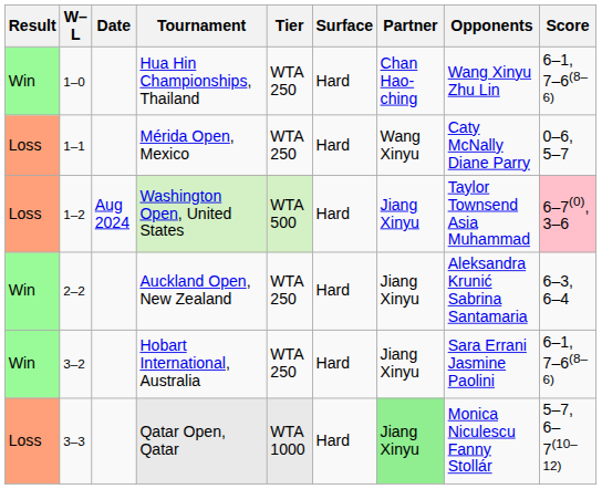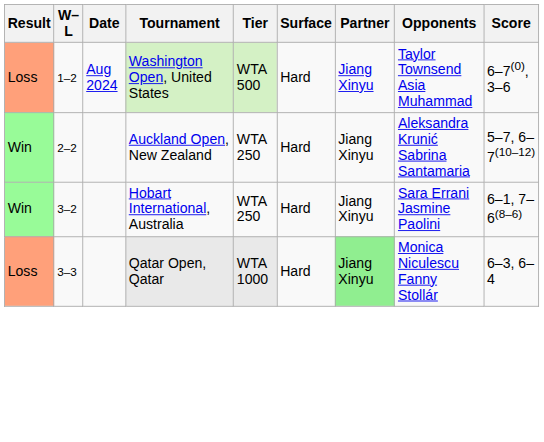 <table class="sortable wikitable">
 <tr>
 <th>Result</th>
 <th class="unsortable">W–L</th>
 <th>Date</th>
 <th>Tournament</th>
 <th>Tier</th>
 <th>Surface</th>
 <th>Partner</th>
 <th>Opponents</th>
 <th class="unsortable">Score</th>
 </tr>
 <tr>
-<td bgcolor=98FB98>Win</td>
-<td><small>1–0</small></td>
-<td><a href='#'></a></td>
-<td><a href='#'>Hua Hin Championships</a>,<br>Thailand</td>
-<td>WTA 250</td>
-<td>Hard</td>
-<td> <a href='#'>Chan Hao-ching</a></td>
-<td> <a href='#'>Wang Xinyu</a> <br>  <a href='#'>Zhu Lin</a></td>
-<td>6–1, 7–6<sup>(8–6)</sup></td>
-</tr>
-<tr>
-<td bgcolor=FFA07A>Loss</td>
-<td><small>1–1</small></td>
-<td><a href='#'></a></td>
-<td><a href='#'>Mérida Open</a>, Mexico</td>
-<td>WTA 250</td>
-<td>Hard</td>
-<td> Wang Xinyu</td>
-<td> <a href='#'>Caty McNally</a> <br>  <a href='#'>Diane Parry</a></td>
-<td>0–6, 5–7</td>
-</tr>
-<tr>
 <td bgcolor=FFA07A>Loss</td>
 <td><small>1–2</small></td>
 <td><a href='#'>Aug 2024</a></td>
 <td style="background:#d4f1c5;"><a href='#'>Washington Open</a>, United States</td>
 <td style="background:#d4f1c5;">WTA 500</td>
 <td>Hard</td>
 <td> <a href='#'>Jiang Xinyu</a></td>
 <td> <a href='#'>Taylor Townsend</a> <br>  <a href='#'>Asia Muhammad</a></td>
-<td style="background: pink;">6–7<sup>(0)</sup>, 3–6</td>
+<td>6–7<sup>(0)</sup>, 3–6</td>
 </tr>
 <tr>
 <td bgcolor=98FB98>Win</td>
 <td><small>2–2</small></td>
 <td><a href='#'></a></td>
 <td><a href='#'>Auckland Open</a>, <br>New Zealand</td>
 <td>WTA 250</td>
 <td>Hard</td>
 <td> Jiang Xinyu</td>
 <td> <a href='#'>Aleksandra Krunić</a> <br>  <a href='#'>Sabrina Santamaria</a></td>
-<td>6–3, 6–4</td>
+<td>5–7, 6–7<sup>(10–12)</sup></td>
 </tr>
 <tr>
 <td bgcolor=98FB98>Win</td>
 <td><small>3–2</small></td>
 <td><a href='#'></a></td>
 <td><a href='#'>Hobart International</a>, <br>Australia</td>
 <td>WTA 250</td>
 <td>Hard</td>
 <td> Jiang Xinyu</td>
 <td> <a href='#'>Sara Errani</a> <br>  <a href='#'>Jasmine Paolini</a></td>
 <td>6–1, 7–6<sup>(8–6)</sup></td>
 </tr>
 <tr>
 <td bgcolor= FFA07A>Loss</td>
 <td><small>3–3</small></td>
 <td><a href='#'></a></td>
 <td bgcolor=e9e9e9>Qatar Open, Qatar</td>
 <td bgcolor=e9e9e9>WTA 1000</td>
 <td>Hard</td>
 <td style="background: lightgreen;"> Jiang Xinyu</td>
 <td> <a href='#'>Monica Niculescu</a> <br>  <a href='#'>Fanny Stollár</a></td>
-<td>5–7, 6–7<sup>(10–12)</sup></td>
+<td>6–3, 6–4</td>
 </tr>
 </table>
